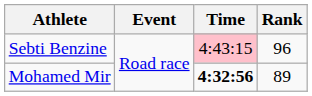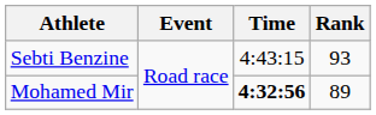 <table class="wikitable" style="font-size:90%">
 <tr>
 <th>Athlete</th>
 <th>Event</th>
 <th>Time</th>
 <th>Rank</th>
 </tr>
 <tr align=center>
 <td align=left><a href='#'>Sebti Benzine</a></td>
 <td align=left rowspan=2><a href='#'>Road race</a></td>
-<td style="background: pink;">4:43:15</td>
-<td>96</td>
+<td>4:43:15</td>
+<td>93</td>
 </tr>
 <tr align=center>
 <td align=left><a href='#'>Mohamed Mir</a></td>
 <td><strong>4:32:56</strong></td>
 <td>89</td>
 </tr>
 </table>
